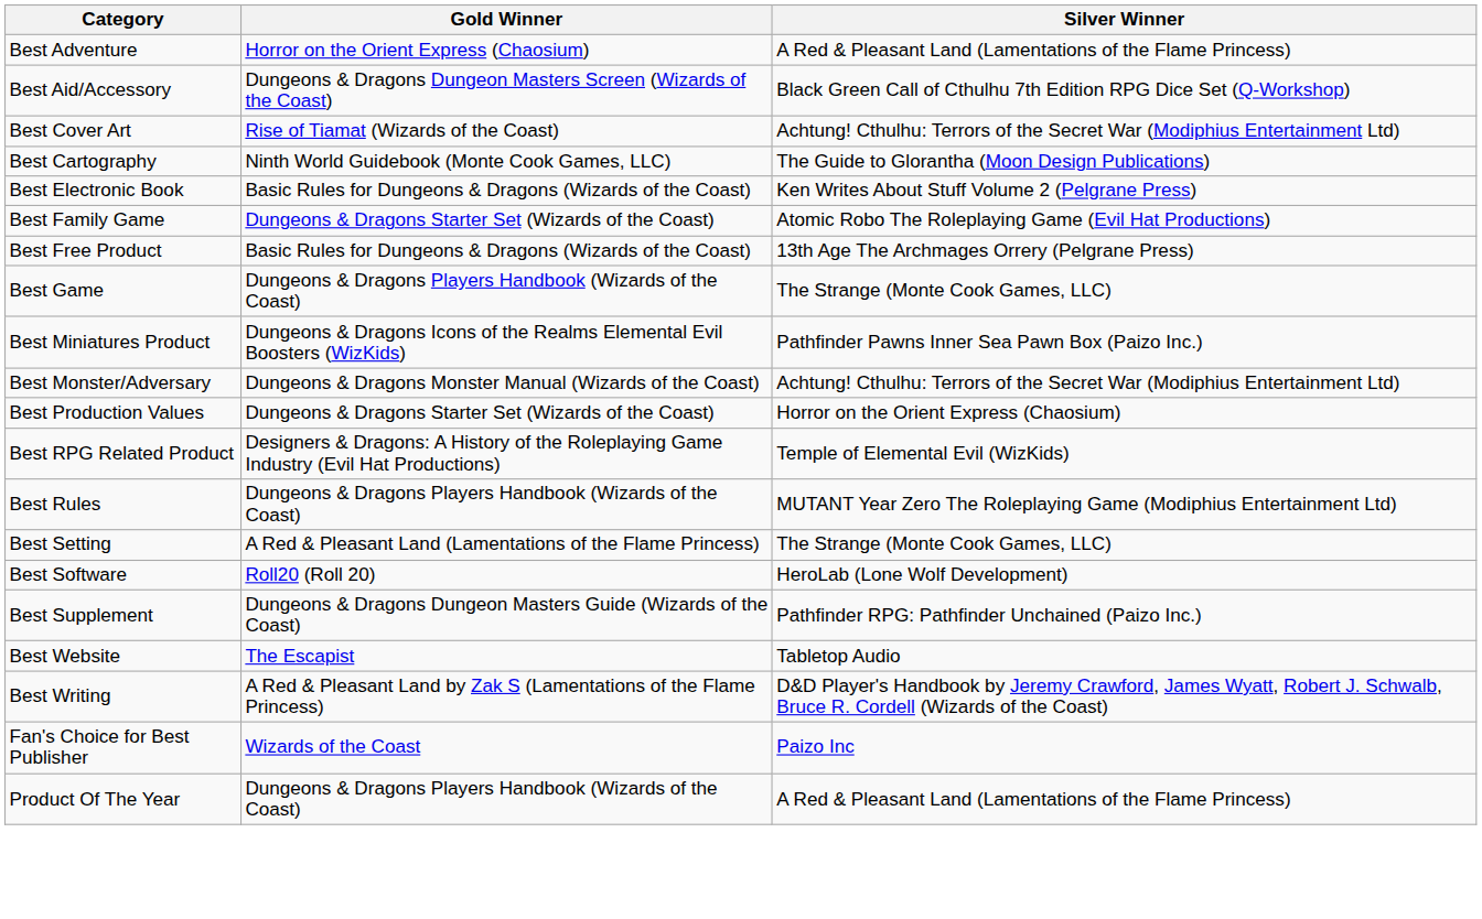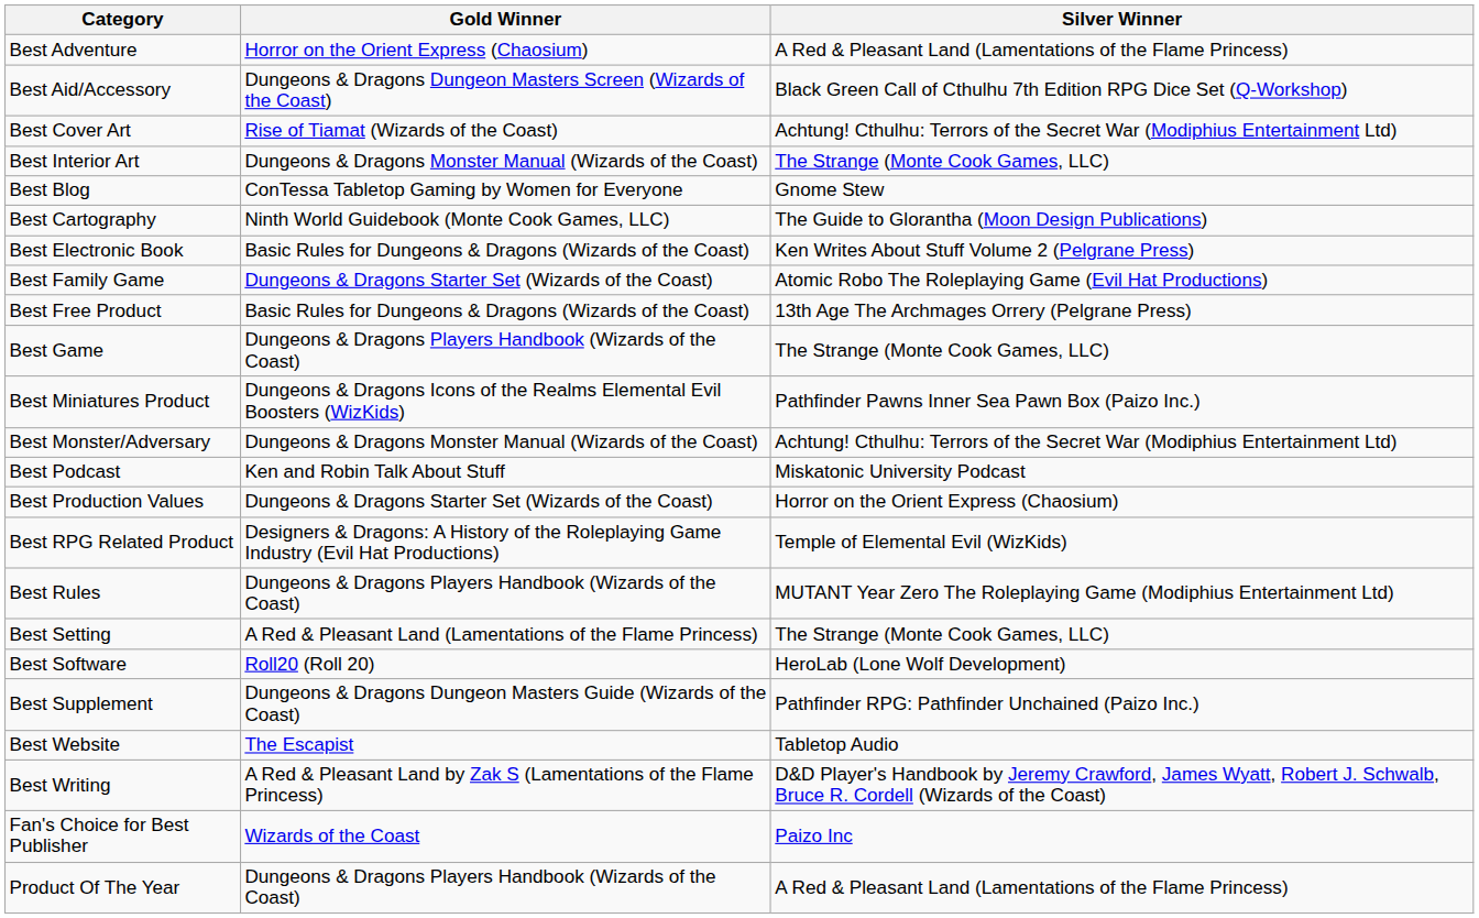 <table class="wikitable">
 <tr>
 <th>Category</th>
 <th>Gold Winner</th>
 <th>Silver Winner</th>
 </tr>
 <tr>
 <td>Best Adventure</td>
 <td><a href='#'>Horror on the Orient Express</a> (<a href='#'>Chaosium</a>)</td>
 <td>A Red & Pleasant Land (Lamentations of the Flame Princess)</td>
 </tr>
 <tr>
 <td>Best Aid/Accessory</td>
 <td>Dungeons & Dragons <a href='#'>Dungeon Masters Screen</a> (<a href='#'>Wizards of the Coast</a>)</td>
 <td>Black Green Call of Cthulhu 7th Edition RPG Dice Set (<a href='#'>Q-Workshop</a>)</td>
 </tr>
 <tr>
 <td>Best Cover Art</td>
 <td><a href='#'>Rise of Tiamat</a> (Wizards of the Coast)</td>
 <td>Achtung! Cthulhu: Terrors of the Secret War (<a href='#'>Modiphius Entertainment</a> Ltd)</td>
+</tr>
+<tr>
+<td>Best Interior Art</td>
+<td>Dungeons & Dragons <a href='#'>Monster Manual</a> (Wizards of the Coast)</td>
+<td><a href='#'>The Strange</a> (<a href='#'>Monte Cook Games</a>, LLC)</td>
+</tr>
+<tr>
+<td>Best Blog</td>
+<td>ConTessa Tabletop Gaming by Women for Everyone</td>
+<td>Gnome Stew</td>
 </tr>
 <tr>
 <td>Best Cartography</td>
 <td>Ninth World Guidebook (Monte Cook Games, LLC)</td>
 <td>The Guide to Glorantha (<a href='#'>Moon Design Publications</a>)</td>
 </tr>
 <tr>
 <td>Best Electronic Book</td>
 <td>Basic Rules for Dungeons & Dragons (Wizards of the Coast)</td>
 <td>Ken Writes About Stuff Volume 2 (<a href='#'>Pelgrane Press</a>)</td>
 </tr>
 <tr>
 <td>Best Family Game</td>
 <td><a href='#'>Dungeons & Dragons Starter Set</a> (Wizards of the Coast)</td>
 <td>Atomic Robo The Roleplaying Game (<a href='#'>Evil Hat Productions</a>)</td>
 </tr>
 <tr>
 <td>Best Free Product</td>
 <td>Basic Rules for Dungeons & Dragons (Wizards of the Coast)</td>
 <td>13th Age The Archmages Orrery (Pelgrane Press)</td>
 </tr>
 <tr>
 <td>Best Game</td>
 <td>Dungeons & Dragons <a href='#'>Players Handbook</a> (Wizards of the Coast)</td>
 <td>The Strange (Monte Cook Games, LLC)</td>
 </tr>
 <tr>
 <td>Best Miniatures Product</td>
 <td>Dungeons & Dragons Icons of the Realms Elemental Evil Boosters (<a href='#'>WizKids</a>)</td>
 <td>Pathfinder Pawns Inner Sea Pawn Box (Paizo Inc.)</td>
 </tr>
 <tr>
 <td>Best Monster/Adversary</td>
 <td>Dungeons & Dragons Monster Manual (Wizards of the Coast)</td>
 <td>Achtung! Cthulhu: Terrors of the Secret War (Modiphius Entertainment Ltd)</td>
+</tr>
+<tr>
+<td>Best Podcast</td>
+<td>Ken and Robin Talk About Stuff</td>
+<td>Miskatonic University Podcast</td>
 </tr>
 <tr>
 <td>Best Production Values</td>
 <td>Dungeons & Dragons Starter Set (Wizards of the Coast)</td>
 <td>Horror on the Orient Express (Chaosium)</td>
 </tr>
 <tr>
 <td>Best RPG Related Product</td>
 <td>Designers & Dragons: A History of the Roleplaying Game Industry (Evil Hat Productions)</td>
 <td>Temple of Elemental Evil (WizKids)</td>
 </tr>
 <tr>
 <td>Best Rules</td>
 <td>Dungeons & Dragons Players Handbook (Wizards of the Coast)</td>
 <td>MUTANT Year Zero The Roleplaying Game (Modiphius Entertainment Ltd)</td>
 </tr>
 <tr>
 <td>Best Setting</td>
 <td>A Red & Pleasant Land (Lamentations of the Flame Princess)</td>
 <td>The Strange (Monte Cook Games, LLC)</td>
 </tr>
 <tr>
 <td>Best Software</td>
 <td><a href='#'>Roll20</a> (Roll 20)</td>
 <td>HeroLab (Lone Wolf Development)</td>
 </tr>
 <tr>
 <td>Best Supplement</td>
 <td>Dungeons & Dragons Dungeon Masters Guide (Wizards of the Coast)</td>
 <td>Pathfinder RPG: Pathfinder Unchained (Paizo Inc.)</td>
 </tr>
 <tr>
 <td>Best Website</td>
 <td><a href='#'>The Escapist</a></td>
 <td>Tabletop Audio</td>
 </tr>
 <tr>
 <td>Best Writing</td>
 <td>A Red & Pleasant Land by <a href='#'>Zak S</a> (Lamentations of the Flame Princess)</td>
 <td>D&D Player's Handbook by <a href='#'>Jeremy Crawford</a>, <a href='#'>James Wyatt</a>, <a href='#'>Robert J. Schwalb</a>, <a href='#'>Bruce R. Cordell</a> (Wizards of the Coast)</td>
 </tr>
 <tr>
 <td>Fan's Choice for Best Publisher</td>
 <td><a href='#'>Wizards of the Coast</a></td>
 <td><a href='#'>Paizo Inc</a></td>
 </tr>
 <tr>
 <td>Product Of The Year</td>
 <td>Dungeons & Dragons Players Handbook (Wizards of the Coast)</td>
 <td>A Red & Pleasant Land (Lamentations of the Flame Princess)</td>
 </tr>
 </table>
